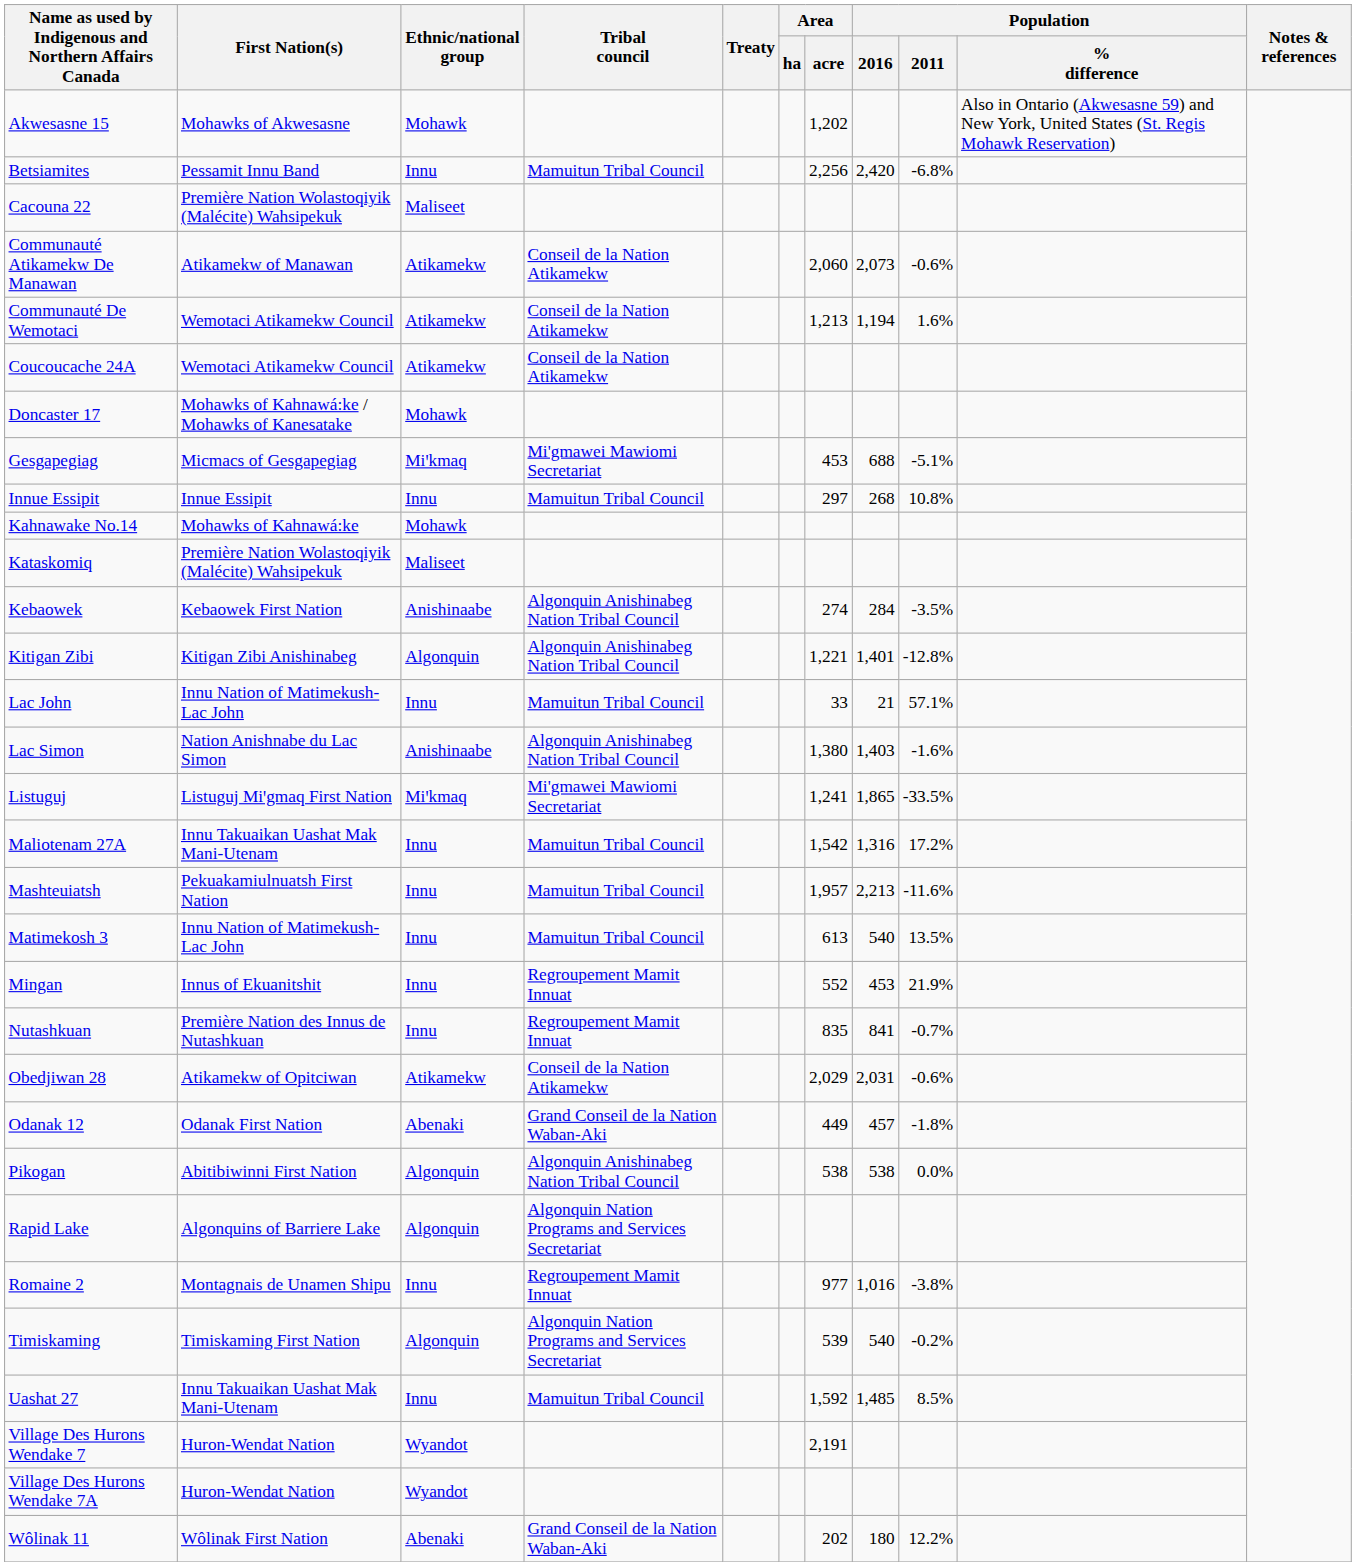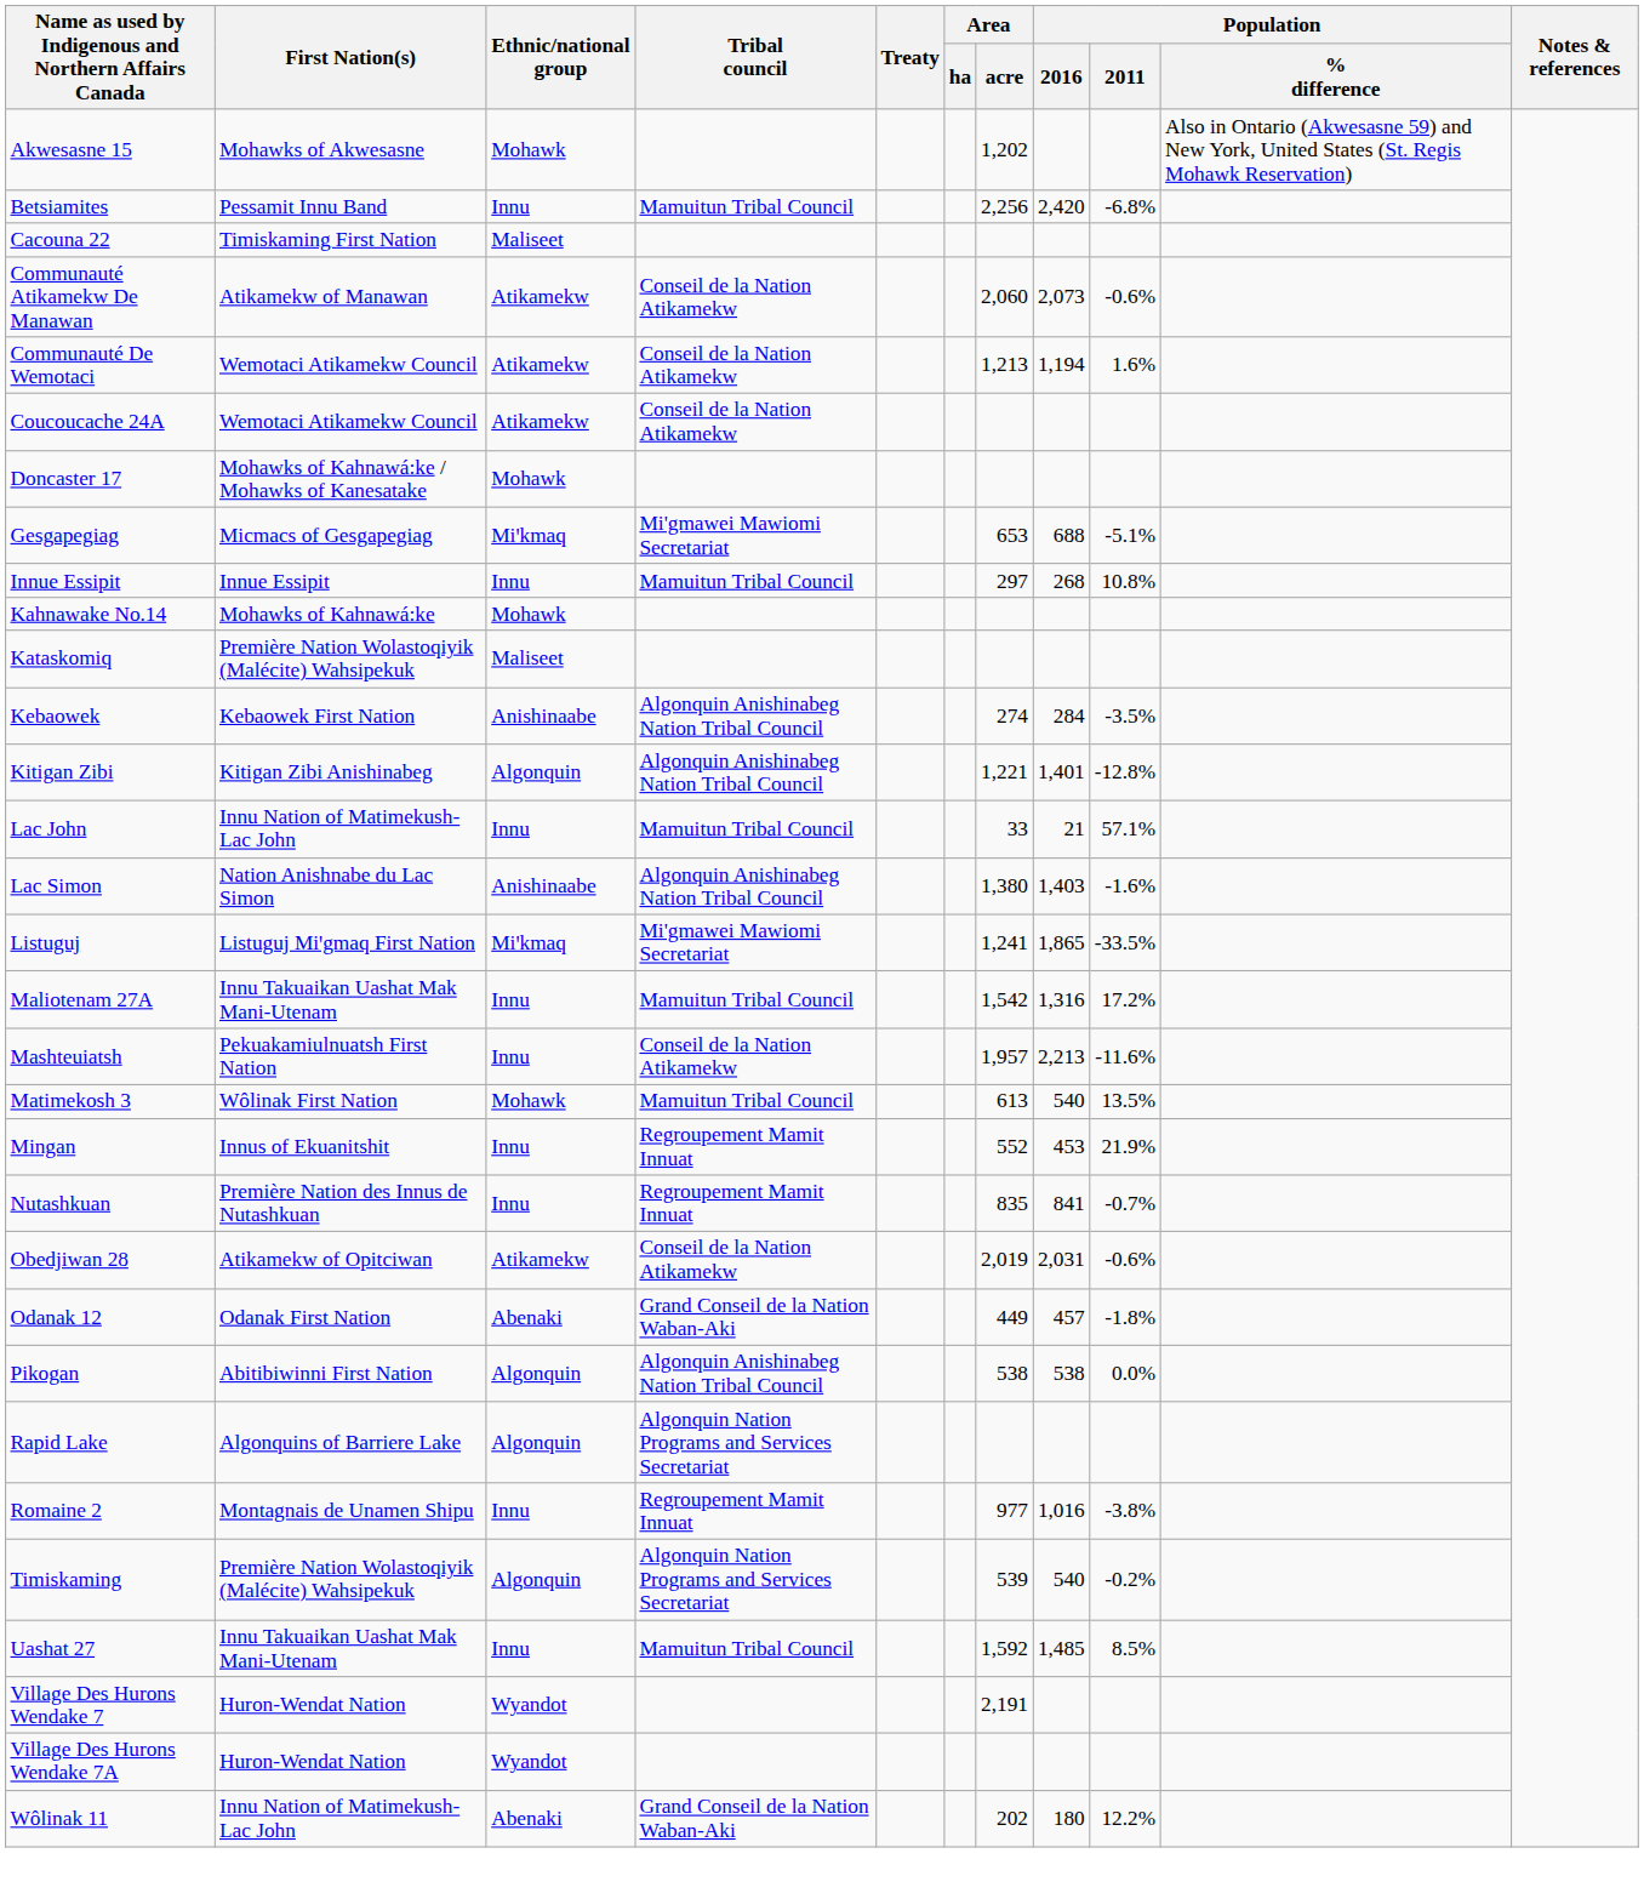 <table class="wikitable sortable">
 <tr>
 <th rowspan=2>Name as used by<br>Indigenous and Northern Affairs Canada</th>
 <th rowspan=2>First Nation(s)</th>
 <th rowspan=2>Ethnic/national<br>group</th>
 <th rowspan=2>Tribal<br>council</th>
 <th rowspan=2>Treaty</th>
 <th colspan=2>Area</th>
 <th colspan="3">Population</th>
 <th rowspan=2 class=unsortable>Notes & references</th>
 </tr>
 <tr>
 <th>ha</th>
 <th>acre</th>
 <th>2016</th>
 <th>2011</th>
 <th>%<br>difference</th>
 </tr>
 <tr>
 <td><a href='#'>Akwesasne 15</a></td>
 <td><a href='#'>Mohawks of Akwesasne</a></td>
 <td><a href='#'>Mohawk</a></td>
 <td></td>
 <td align=center></td>
 <td></td>
 <td align=right>1,202</td>
 <td></td>
 <td></td>
 <td>Also in Ontario (<a href='#'>Akwesasne 59</a>) and New York, United States (<a href='#'>St. Regis Mohawk Reservation</a>)</td>
 </tr>
 <tr>
 <td><a href='#'>Betsiamites</a></td>
 <td><a href='#'>Pessamit Innu Band</a></td>
 <td><a href='#'>Innu</a></td>
 <td><a href='#'>Mamuitun Tribal Council</a></td>
 <td align=center></td>
 <td></td>
 <td align=right>2,256</td>
 <td align=right>2,420</td>
 <td align=right>-6.8%</td>
 <td></td>
 </tr>
 <tr>
 <td><a href='#'>Cacouna 22</a></td>
-<td><a href='#'>Première Nation Wolastoqiyik (Malécite) Wahsipekuk</a></td>
+<td><a href='#'>Timiskaming First Nation</a></td>
 <td><a href='#'>Maliseet</a></td>
 <td></td>
 <td align=center></td>
 <td></td>
 <td></td>
 <td></td>
 <td></td>
 <td></td>
 </tr>
 <tr>
 <td><a href='#'>Communauté Atikamekw De Manawan</a></td>
 <td><a href='#'>Atikamekw of Manawan</a></td>
 <td><a href='#'>Atikamekw</a></td>
 <td><a href='#'>Conseil de la Nation Atikamekw</a></td>
 <td align=center></td>
 <td></td>
 <td align=right>2,060</td>
 <td align=right>2,073</td>
 <td align=right>-0.6%</td>
 <td></td>
 </tr>
 <tr>
 <td><a href='#'>Communauté De Wemotaci</a></td>
 <td><a href='#'>Wemotaci Atikamekw Council</a></td>
 <td><a href='#'>Atikamekw</a></td>
 <td><a href='#'>Conseil de la Nation Atikamekw</a></td>
 <td align=center></td>
 <td></td>
 <td align=right>1,213</td>
 <td align=right>1,194</td>
 <td align=right>1.6%</td>
 <td></td>
 </tr>
 <tr>
 <td><a href='#'>Coucoucache 24A</a></td>
 <td><a href='#'>Wemotaci Atikamekw Council</a></td>
 <td><a href='#'>Atikamekw</a></td>
 <td><a href='#'>Conseil de la Nation Atikamekw</a></td>
 <td align=center></td>
 <td></td>
 <td></td>
 <td></td>
 <td></td>
 <td></td>
 </tr>
 <tr>
 <td><a href='#'>Doncaster 17</a></td>
 <td><a href='#'>Mohawks of Kahnawá:ke</a> / <a href='#'>Mohawks of Kanesatake</a></td>
 <td><a href='#'>Mohawk</a></td>
 <td></td>
 <td align=center></td>
 <td></td>
 <td></td>
 <td></td>
 <td></td>
 <td></td>
 </tr>
 <tr>
 <td><a href='#'>Gesgapegiag</a></td>
 <td><a href='#'>Micmacs of Gesgapegiag</a></td>
 <td><a href='#'>Miꞌkmaq</a></td>
 <td><a href='#'>Mi'gmawei Mawiomi Secretariat</a></td>
 <td align=center></td>
 <td></td>
-<td align=right>453</td>
+<td align=right>653</td>
 <td align=right>688</td>
 <td align=right>-5.1%</td>
 <td></td>
 </tr>
 <tr>
 <td><a href='#'>Innue Essipit</a></td>
 <td><a href='#'>Innue Essipit</a></td>
 <td><a href='#'>Innu</a></td>
 <td><a href='#'>Mamuitun Tribal Council</a></td>
 <td align=center></td>
 <td></td>
 <td align=right>297</td>
 <td align=right>268</td>
 <td align=right>10.8%</td>
 <td></td>
 </tr>
 <tr>
 <td><a href='#'>Kahnawake No.14</a></td>
 <td><a href='#'>Mohawks of Kahnawá:ke</a></td>
 <td><a href='#'>Mohawk</a></td>
 <td></td>
 <td align=center></td>
 <td></td>
 <td></td>
 <td></td>
 <td></td>
 <td></td>
 </tr>
 <tr>
 <td><a href='#'>Kataskomiq</a></td>
 <td><a href='#'>Première Nation Wolastoqiyik (Malécite) Wahsipekuk</a></td>
 <td><a href='#'>Maliseet</a></td>
 <td></td>
 <td align=center></td>
 <td></td>
 <td></td>
 <td></td>
 <td></td>
 <td></td>
 </tr>
 <tr>
 <td><a href='#'>Kebaowek</a></td>
 <td><a href='#'>Kebaowek First Nation</a></td>
 <td><a href='#'>Anishinaabe</a></td>
 <td><a href='#'>Algonquin Anishinabeg Nation Tribal Council</a></td>
 <td align=center></td>
 <td></td>
 <td align=right>274</td>
 <td align=right>284</td>
 <td align=right>-3.5%</td>
 <td></td>
 </tr>
 <tr>
 <td><a href='#'>Kitigan Zibi</a></td>
 <td><a href='#'>Kitigan Zibi Anishinabeg</a></td>
 <td><a href='#'>Algonquin</a></td>
 <td><a href='#'>Algonquin Anishinabeg Nation Tribal Council</a></td>
 <td align=center></td>
 <td></td>
 <td align=right>1,221</td>
 <td align=right>1,401</td>
 <td align=right>-12.8%</td>
 <td></td>
 </tr>
 <tr>
 <td><a href='#'>Lac John</a></td>
 <td><a href='#'>Innu Nation of Matimekush-Lac John</a></td>
 <td><a href='#'>Innu</a></td>
 <td><a href='#'>Mamuitun Tribal Council</a></td>
 <td align=center></td>
 <td></td>
 <td align=right>33</td>
 <td align=right>21</td>
 <td align=right>57.1%</td>
 <td></td>
 </tr>
 <tr>
 <td><a href='#'>Lac Simon</a></td>
 <td><a href='#'>Nation Anishnabe du Lac Simon</a></td>
 <td><a href='#'>Anishinaabe</a></td>
 <td><a href='#'>Algonquin Anishinabeg Nation Tribal Council</a></td>
 <td align=center></td>
 <td></td>
 <td align=right>1,380</td>
 <td align=right>1,403</td>
 <td align=right>-1.6%</td>
 <td></td>
 </tr>
 <tr>
 <td><a href='#'>Listuguj</a></td>
 <td><a href='#'>Listuguj Miꞌgmaq First Nation</a></td>
 <td><a href='#'>Miꞌkmaq</a></td>
 <td><a href='#'>Mi'gmawei Mawiomi Secretariat</a></td>
 <td align=center></td>
 <td></td>
 <td align=right>1,241</td>
 <td align=right>1,865</td>
 <td align=right>-33.5%</td>
 <td></td>
 </tr>
 <tr>
 <td><a href='#'>Maliotenam 27A</a></td>
 <td><a href='#'>Innu Takuaikan Uashat Mak Mani-Utenam</a></td>
 <td><a href='#'>Innu</a></td>
 <td><a href='#'>Mamuitun Tribal Council</a></td>
 <td align=center></td>
 <td></td>
 <td align=right>1,542</td>
 <td align=right>1,316</td>
 <td align=right>17.2%</td>
 <td></td>
 </tr>
 <tr>
 <td><a href='#'>Mashteuiatsh</a></td>
 <td><a href='#'>Pekuakamiulnuatsh First Nation</a></td>
 <td><a href='#'>Innu</a></td>
-<td><a href='#'>Mamuitun Tribal Council</a></td>
+<td><a href='#'>Conseil de la Nation Atikamekw</a></td>
 <td align=center></td>
 <td></td>
 <td align=right>1,957</td>
 <td align=right>2,213</td>
 <td align=right>-11.6%</td>
 <td></td>
 </tr>
 <tr>
 <td><a href='#'>Matimekosh 3</a></td>
-<td><a href='#'>Innu Nation of Matimekush-Lac John</a></td>
-<td><a href='#'>Innu</a></td>
+<td><a href='#'>Wôlinak First Nation</a></td>
+<td><a href='#'>Mohawk</a></td>
 <td><a href='#'>Mamuitun Tribal Council</a></td>
 <td align=center></td>
 <td></td>
 <td align=right>613</td>
 <td align=right>540</td>
 <td align=right>13.5%</td>
 <td></td>
 </tr>
 <tr>
 <td><a href='#'>Mingan</a></td>
 <td><a href='#'>Innus of Ekuanitshit</a></td>
 <td><a href='#'>Innu</a></td>
 <td><a href='#'>Regroupement Mamit Innuat</a></td>
 <td align=center></td>
 <td></td>
 <td align=right>552</td>
 <td align=right>453</td>
 <td align=right>21.9%</td>
 <td></td>
 </tr>
 <tr>
 <td><a href='#'>Nutashkuan</a></td>
 <td><a href='#'>Première Nation des Innus de Nutashkuan</a></td>
 <td><a href='#'>Innu</a></td>
 <td><a href='#'>Regroupement Mamit Innuat</a></td>
 <td align=center></td>
 <td></td>
 <td align=right>835</td>
 <td align=right>841</td>
 <td align=right>-0.7%</td>
 <td></td>
 </tr>
 <tr>
 <td><a href='#'>Obedjiwan 28</a></td>
 <td><a href='#'>Atikamekw of Opitciwan</a></td>
 <td><a href='#'>Atikamekw</a></td>
 <td><a href='#'>Conseil de la Nation Atikamekw</a></td>
 <td align=center></td>
 <td></td>
-<td align=right>2,029</td>
+<td align=right>2,019</td>
 <td align=right>2,031</td>
 <td align=right>-0.6%</td>
 <td></td>
 </tr>
 <tr>
 <td><a href='#'>Odanak 12</a></td>
 <td><a href='#'>Odanak First Nation</a></td>
 <td><a href='#'>Abenaki</a></td>
 <td><a href='#'>Grand Conseil de la Nation Waban-Aki</a></td>
 <td align=center></td>
 <td></td>
 <td align=right>449</td>
 <td align=right>457</td>
 <td align=right>-1.8%</td>
 <td></td>
 </tr>
 <tr>
 <td><a href='#'>Pikogan</a></td>
 <td><a href='#'>Abitibiwinni First Nation</a></td>
 <td><a href='#'>Algonquin</a></td>
 <td><a href='#'>Algonquin Anishinabeg Nation Tribal Council</a></td>
 <td align=center></td>
 <td></td>
 <td align=right>538</td>
 <td align=right>538</td>
 <td align=right>0.0%</td>
 <td></td>
 </tr>
 <tr>
 <td><a href='#'>Rapid Lake</a></td>
 <td><a href='#'>Algonquins of Barriere Lake</a></td>
 <td><a href='#'>Algonquin</a></td>
 <td><a href='#'>Algonquin Nation Programs and Services Secretariat</a></td>
 <td align=center></td>
 <td></td>
 <td></td>
 <td></td>
 <td></td>
 <td></td>
 </tr>
 <tr>
 <td><a href='#'>Romaine 2</a></td>
 <td><a href='#'>Montagnais de Unamen Shipu</a></td>
 <td><a href='#'>Innu</a></td>
 <td><a href='#'>Regroupement Mamit Innuat</a></td>
 <td align=center></td>
 <td></td>
 <td align=right>977</td>
 <td align=right>1,016</td>
 <td align=right>-3.8%</td>
 <td></td>
 </tr>
 <tr>
 <td><a href='#'>Timiskaming</a></td>
-<td><a href='#'>Timiskaming First Nation</a></td>
+<td><a href='#'>Première Nation Wolastoqiyik (Malécite) Wahsipekuk</a></td>
 <td><a href='#'>Algonquin</a></td>
 <td><a href='#'>Algonquin Nation Programs and Services Secretariat</a></td>
 <td align=center></td>
 <td></td>
 <td align=right>539</td>
 <td align=right>540</td>
 <td align=right>-0.2%</td>
 <td></td>
 </tr>
 <tr>
 <td><a href='#'>Uashat 27</a></td>
 <td><a href='#'>Innu Takuaikan Uashat Mak Mani-Utenam</a></td>
 <td><a href='#'>Innu</a></td>
 <td><a href='#'>Mamuitun Tribal Council</a></td>
 <td align=center></td>
 <td></td>
 <td align=right>1,592</td>
 <td align=right>1,485</td>
 <td align=right>8.5%</td>
 <td></td>
 </tr>
 <tr>
 <td><a href='#'>Village Des Hurons Wendake 7</a></td>
 <td><a href='#'>Huron-Wendat Nation</a></td>
 <td><a href='#'>Wyandot</a></td>
 <td></td>
 <td align=center></td>
 <td></td>
 <td align=right>2,191</td>
 <td align=right></td>
 <td align=right></td>
 <td></td>
 </tr>
 <tr>
 <td><a href='#'>Village Des Hurons Wendake 7A</a></td>
 <td><a href='#'>Huron-Wendat Nation</a></td>
 <td><a href='#'>Wyandot</a></td>
 <td></td>
 <td align=center></td>
 <td></td>
 <td></td>
 <td></td>
 <td></td>
 <td></td>
 </tr>
 <tr>
 <td><a href='#'>Wôlinak 11</a></td>
-<td><a href='#'>Wôlinak First Nation</a></td>
+<td><a href='#'>Innu Nation of Matimekush-Lac John</a></td>
 <td><a href='#'>Abenaki</a></td>
 <td><a href='#'>Grand Conseil de la Nation Waban-Aki</a></td>
 <td align=center></td>
 <td></td>
 <td align=right>202</td>
 <td align=right>180</td>
 <td align=right>12.2%</td>
 <td></td>
 </tr>
 </table>
